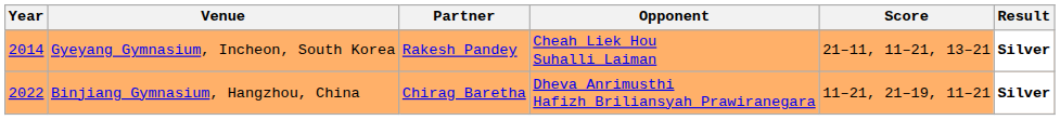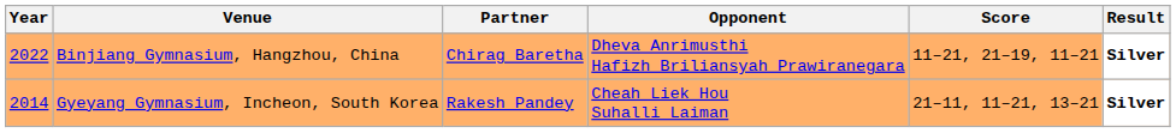 <table class="sortable wikitable" style="font-size: 90%;">
 <tr>
 <th>Year</th>
 <th>Venue</th>
 <th>Partner</th>
 <th>Opponent</th>
 <th>Score</th>
 <th>Result</th>
 </tr>
 <tr style="background:#FFB069">
+<td align="center"><a href='#'>2022</a></td>
+<td align="left"><a href='#'>Binjiang Gymnasium</a>, Hangzhou, China</td>
+<td align="left"> <a href='#'>Chirag Baretha</a></td>
+<td align="left"> <a href='#'>Dheva Anrimusthi</a><br> <a href='#'>Hafizh Briliansyah Prawiranegara</a></td>
+<td align="left">11–21, 21–19, 11–21</td>
+<td style="text-align:left; background:white"> <strong>Silver</strong></td>
+</tr>
+<tr style="background:#FFB069">
 <td align="center"><a href='#'>2014</a></td>
 <td align="left"><a href='#'>Gyeyang Gymnasium</a>, Incheon, South Korea</td>
 <td align="left"> <a href='#'>Rakesh Pandey</a></td>
 <td align="left"> <a href='#'>Cheah Liek Hou</a><br> <a href='#'>Suhalli Laiman</a></td>
 <td align="left">21–11, 11–21, 13–21</td>
 <td style="text-align:left; background:white"> <strong>Silver</strong></td>
 </tr>
-<tr style="background:#FFB069">
-<td align="center"><a href='#'>2022</a></td>
-<td align="left"><a href='#'>Binjiang Gymnasium</a>, Hangzhou, China</td>
-<td align="left"> <a href='#'>Chirag Baretha</a></td>
-<td align="left"> <a href='#'>Dheva Anrimusthi</a><br> <a href='#'>Hafizh Briliansyah Prawiranegara</a></td>
-<td align="left">11–21, 21–19, 11–21</td>
-<td style="text-align:left; background:white"> <strong>Silver</strong></td>
-</tr>
 </table>
